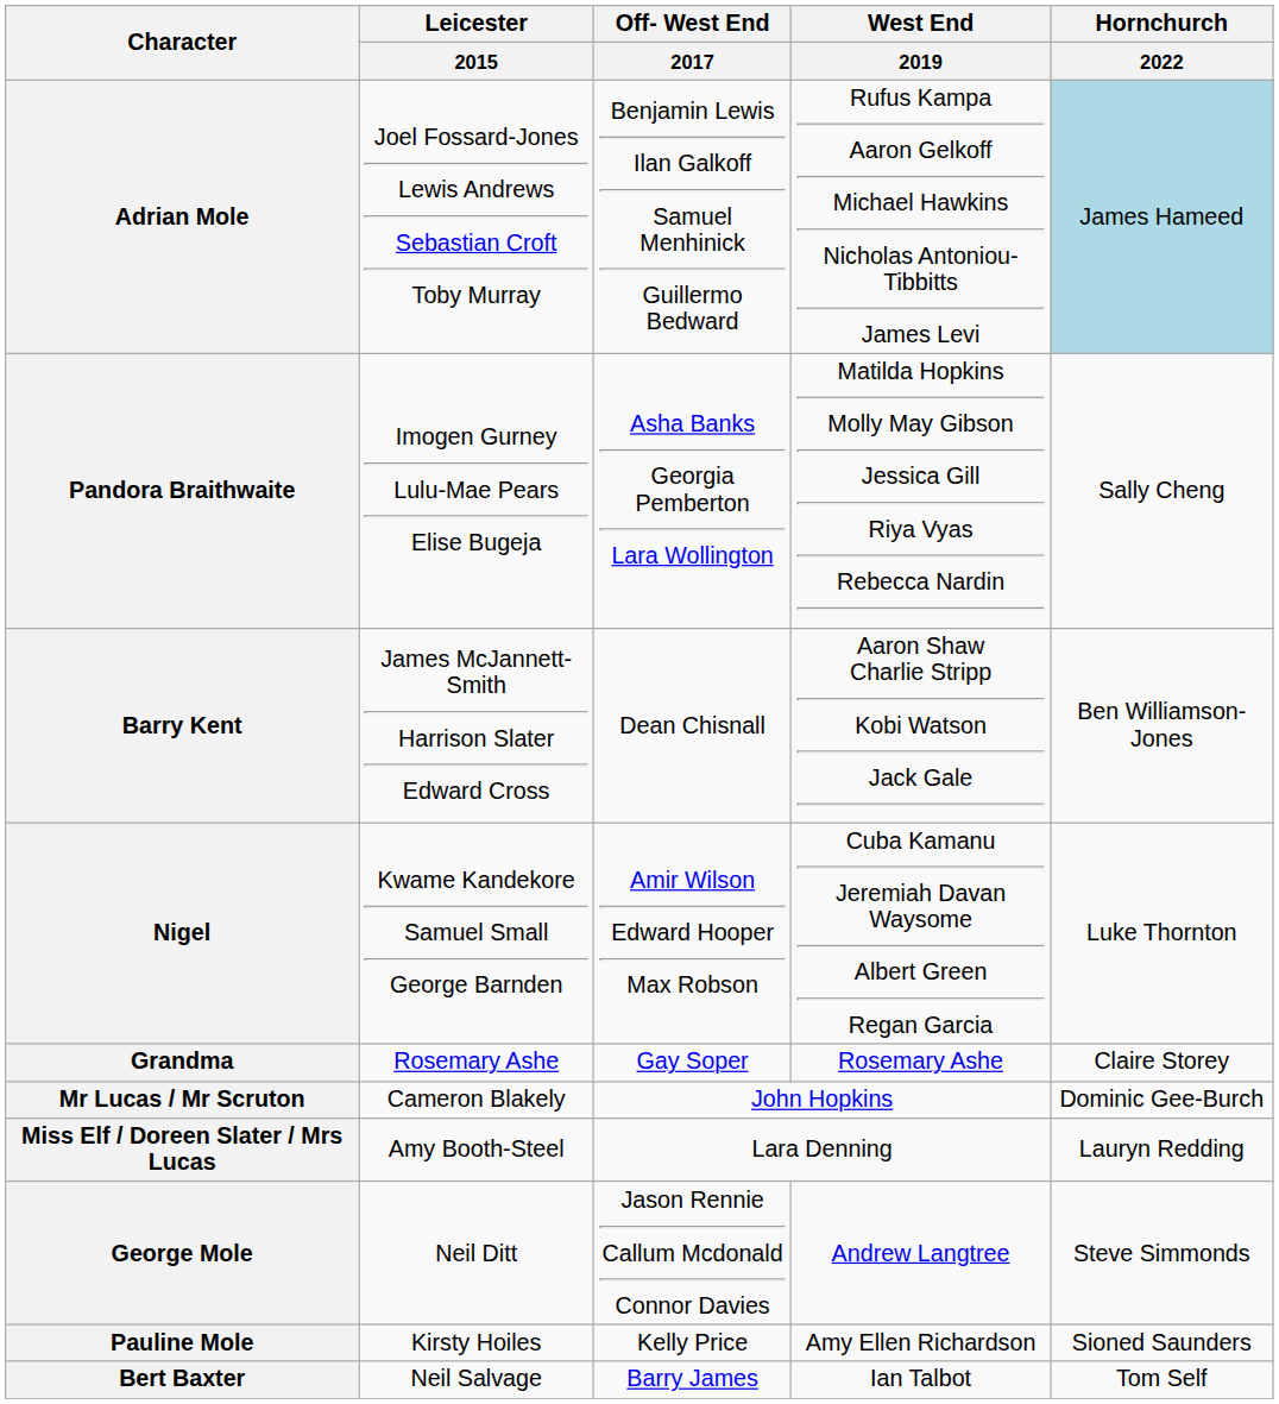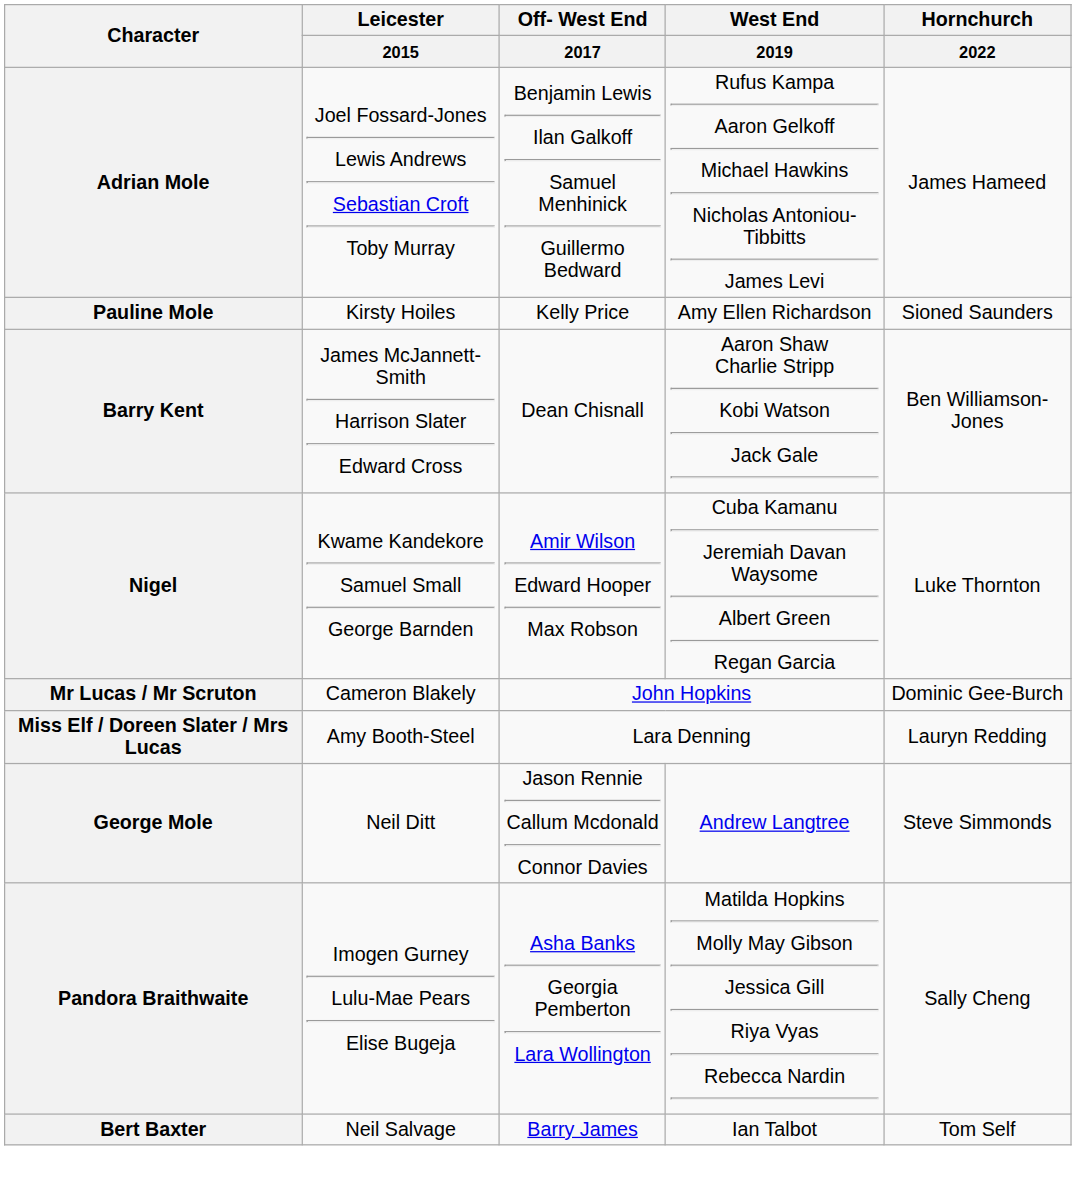 <table class="wikitable">
 <tr>
 <th rowspan="2">Character</th>
 <th>Leicester</th>
 <th>Off- West End </th>
 <th>West End</th>
 <th>Hornchurch</th>
 </tr>
 <tr>
 <th><small>2015</small></th>
 <th><small>2017</small></th>
 <th><small>2019</small></th>
 <th><small>2022</small></th>
 </tr>
 <tr>
 <th>Adrian Mole</th>
 <td align="center">Joel Fossard-Jones<hr>Lewis Andrews<hr><a href='#'>Sebastian Croft</a><hr>Toby Murray</td>
 <td align="center">Benjamin Lewis<hr>Ilan Galkoff<hr>Samuel Menhinick<hr>Guillermo Bedward</td>
 <td align="center">Rufus Kampa<hr>Aaron Gelkoff<hr>Michael Hawkins<hr>Nicholas Antoniou-Tibbitts<hr>James Levi</td>
-<td align="center" style="background: lightblue;">James Hameed</td>
+<td align="center">James Hameed</td>
 </tr>
 <tr>
-<th>Pandora Braithwaite</th>
-<td align="center">Imogen Gurney<hr>Lulu-Mae Pears<hr>Elise Bugeja</td>
-<td align="center"><a href='#'>Asha Banks</a><hr>Georgia Pemberton<hr><a href='#'>Lara Wollington</a></td>
-<td align="center">Matilda Hopkins<hr>Molly May Gibson<hr>Jessica Gill<hr>Riya Vyas<hr>Rebecca Nardin<hr></td>
-<td align="center">Sally Cheng</td>
+<th>Pauline Mole</th>
+<td align="center">Kirsty Hoiles</td>
+<td align="center">Kelly Price</td>
+<td align="center">Amy Ellen Richardson</td>
+<td align="center">Sioned Saunders</td>
 </tr>
 <tr>
 <th>Barry Kent</th>
 <td align="center">James McJannett-Smith<hr>Harrison Slater<hr>Edward Cross</td>
 <td align="center">Dean Chisnall</td>
 <td align="center">Aaron Shaw<br>Charlie Stripp<hr>Kobi Watson<hr>Jack Gale<hr></td>
 <td align="center">Ben Williamson-Jones</td>
 </tr>
 <tr>
 <th>Nigel</th>
 <td align="center">Kwame Kandekore<hr>Samuel Small<hr>George Barnden</td>
 <td align="center"><a href='#'>Amir Wilson</a><hr>Edward Hooper<hr>Max Robson</td>
 <td align="center">Cuba Kamanu<hr>Jeremiah Davan Waysome<hr>Albert Green<hr>Regan Garcia</td>
 <td align="center">Luke Thornton</td>
-</tr>
-<tr>
-<th>Grandma</th>
-<td align="center"><a href='#'>Rosemary Ashe</a></td>
-<td align="center"><a href='#'>Gay Soper</a></td>
-<td align="center"><a href='#'>Rosemary Ashe</a></td>
-<td align="center">Claire Storey</td>
 </tr>
 <tr>
 <th>Mr Lucas / Mr Scruton</th>
 <td align="center">Cameron Blakely</td>
 <td colspan="2" align="center"><a href='#'>John Hopkins</a></td>
 <td align="center">Dominic Gee-Burch</td>
 </tr>
 <tr>
 <th>Miss Elf / Doreen Slater / Mrs Lucas</th>
 <td align="center">Amy Booth-Steel</td>
 <td colspan="2" align="center">Lara Denning</td>
 <td align="center">Lauryn Redding</td>
 </tr>
 <tr>
 <th>George Mole</th>
 <td align="center">Neil Ditt</td>
 <td align="center">Jason Rennie<hr>Callum Mcdonald<hr>Connor Davies</td>
 <td align="center"><a href='#'>Andrew Langtree</a></td>
 <td align="center">Steve Simmonds</td>
 </tr>
 <tr>
-<th>Pauline Mole</th>
-<td align="center">Kirsty Hoiles</td>
-<td align="center">Kelly Price</td>
-<td align="center">Amy Ellen Richardson</td>
-<td align="center">Sioned Saunders</td>
+<th>Pandora Braithwaite</th>
+<td align="center">Imogen Gurney<hr>Lulu-Mae Pears<hr>Elise Bugeja</td>
+<td align="center"><a href='#'>Asha Banks</a><hr>Georgia Pemberton<hr><a href='#'>Lara Wollington</a></td>
+<td align="center">Matilda Hopkins<hr>Molly May Gibson<hr>Jessica Gill<hr>Riya Vyas<hr>Rebecca Nardin<hr></td>
+<td align="center">Sally Cheng</td>
 </tr>
 <tr>
 <th>Bert Baxter</th>
 <td align="center">Neil Salvage</td>
 <td align="center"><a href='#'>Barry James</a></td>
 <td align="center">Ian Talbot</td>
 <td align="center">Tom Self</td>
 </tr>
 </table>
